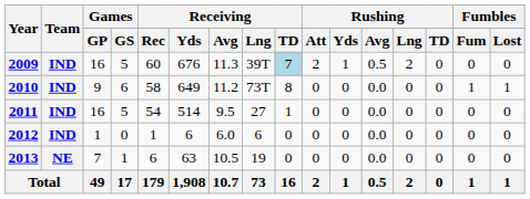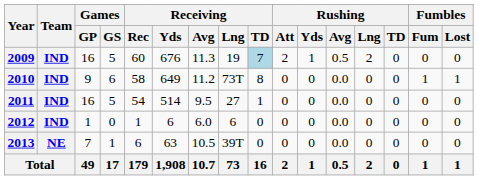 <table class=wikitable style="text-align:center;">
 <tr>
 <th rowspan="2">Year</th>
 <th rowspan="2">Team</th>
 <th colspan="2">Games</th>
 <th colspan="5">Receiving</th>
 <th colspan="5">Rushing</th>
 <th colspan="2">Fumbles</th>
 </tr>
 <tr>
 <th>GP</th>
 <th>GS</th>
 <th>Rec</th>
 <th>Yds</th>
 <th>Avg</th>
 <th>Lng</th>
 <th>TD</th>
 <th>Att</th>
 <th>Yds</th>
 <th>Avg</th>
 <th>Lng</th>
 <th>TD</th>
 <th>Fum</th>
 <th>Lost</th>
 </tr>
 <tr>
 <th><a href='#'>2009</a></th>
 <th><a href='#'>IND</a></th>
 <td>16</td>
 <td>5</td>
 <td>60</td>
 <td>676</td>
 <td>11.3</td>
-<td>39T</td>
+<td>19</td>
 <td style="background: lightblue;">7</td>
 <td>2</td>
 <td>1</td>
 <td>0.5</td>
 <td>2</td>
 <td>0</td>
 <td>0</td>
 <td>0</td>
 </tr>
 <tr>
 <th><a href='#'>2010</a></th>
 <th><a href='#'>IND</a></th>
 <td>9</td>
 <td>6</td>
 <td>58</td>
 <td>649</td>
 <td>11.2</td>
 <td>73T</td>
 <td>8</td>
 <td>0</td>
 <td>0</td>
 <td>0.0</td>
 <td>0</td>
 <td>0</td>
 <td>1</td>
 <td>1</td>
 </tr>
 <tr>
 <th><a href='#'>2011</a></th>
 <th><a href='#'>IND</a></th>
 <td>16</td>
 <td>5</td>
 <td>54</td>
 <td>514</td>
 <td>9.5</td>
 <td>27</td>
 <td>1</td>
 <td>0</td>
 <td>0</td>
 <td>0.0</td>
 <td>0</td>
 <td>0</td>
 <td>0</td>
 <td>0</td>
 </tr>
 <tr>
 <th><a href='#'>2012</a></th>
 <th><a href='#'>IND</a></th>
 <td>1</td>
 <td>0</td>
 <td>1</td>
 <td>6</td>
 <td>6.0</td>
 <td>6</td>
 <td>0</td>
 <td>0</td>
 <td>0</td>
 <td>0.0</td>
 <td>0</td>
 <td>0</td>
 <td>0</td>
 <td>0</td>
 </tr>
 <tr>
 <th><a href='#'>2013</a></th>
 <th><a href='#'>NE</a></th>
 <td>7</td>
 <td>1</td>
 <td>6</td>
 <td>63</td>
 <td>10.5</td>
-<td>19</td>
+<td>39T</td>
 <td>0</td>
 <td>0</td>
 <td>0</td>
 <td>0.0</td>
 <td>0</td>
 <td>0</td>
 <td>0</td>
 <td>0</td>
 </tr>
 <tr>
 <th colspan="2">Total</th>
 <th>49</th>
 <th>17</th>
 <th>179</th>
 <th>1,908</th>
 <th>10.7</th>
 <th>73</th>
 <th>16</th>
 <th>2</th>
 <th>1</th>
 <th>0.5</th>
 <th>2</th>
 <th>0</th>
 <th>1</th>
 <th>1</th>
 </tr>
 </table>
